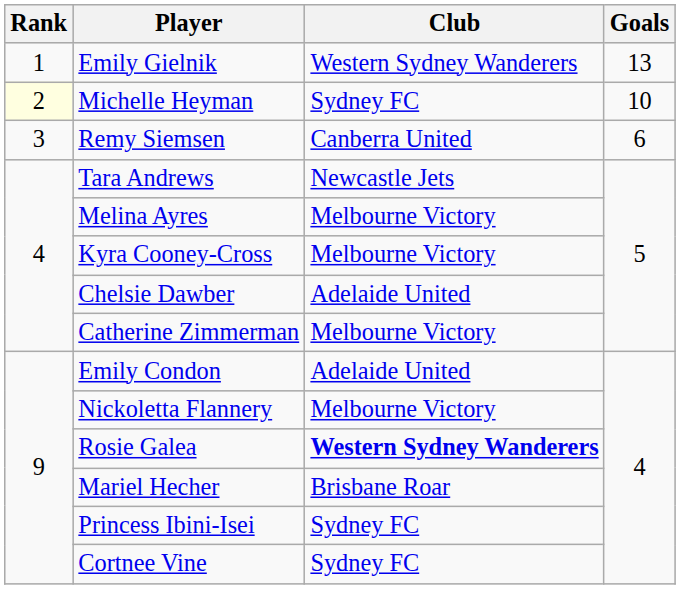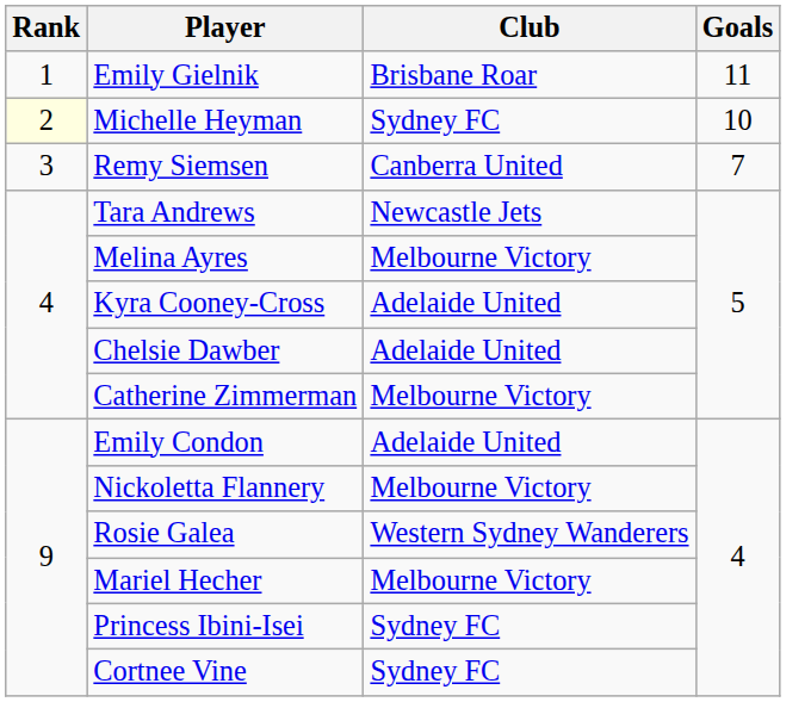 <table class="wikitable" style="text-align:center">
 <tr>
 <th>Rank</th>
 <th>Player</th>
 <th>Club</th>
 <th>Goals</th>
 </tr>
 <tr>
 <td>1</td>
 <td align="left"> <a href='#'>Emily Gielnik</a></td>
-<td align="left"><a href='#'>Western Sydney Wanderers</a></td>
-<td>13</td>
+<td align="left"><a href='#'>Brisbane Roar</a></td>
+<td>11</td>
 </tr>
 <tr>
 <td style="background: lightyellow;">2</td>
 <td align="left"> <a href='#'>Michelle Heyman</a></td>
 <td align="left"><a href='#'>Sydney FC</a></td>
 <td>10</td>
 </tr>
 <tr>
 <td>3</td>
 <td align="left"> <a href='#'>Remy Siemsen</a></td>
 <td align="left"><a href='#'>Canberra United</a></td>
-<td>6</td>
+<td>7</td>
 </tr>
 <tr>
 <td rowspan=5>4</td>
 <td align="left"> <a href='#'>Tara Andrews</a></td>
 <td align="left"><a href='#'>Newcastle Jets</a></td>
 <td rowspan=5>5</td>
 </tr>
 <tr>
 <td align="left"> <a href='#'>Melina Ayres</a></td>
 <td align="left"><a href='#'>Melbourne Victory</a></td>
 </tr>
 <tr>
 <td align="left"> <a href='#'>Kyra Cooney-Cross</a></td>
-<td align="left"><a href='#'>Melbourne Victory</a></td>
+<td align="left"><a href='#'>Adelaide United</a></td>
 </tr>
 <tr>
 <td align="left"> <a href='#'>Chelsie Dawber</a></td>
 <td align="left"><a href='#'>Adelaide United</a></td>
 </tr>
 <tr>
 <td align="left"> <a href='#'>Catherine Zimmerman</a></td>
 <td align="left"><a href='#'>Melbourne Victory</a></td>
 </tr>
 <tr>
 <td rowspan=6>9</td>
 <td align="left"> <a href='#'>Emily Condon</a></td>
 <td align="left"><a href='#'>Adelaide United</a></td>
 <td rowspan=6>4</td>
 </tr>
 <tr>
 <td align="left"> <a href='#'>Nickoletta Flannery</a></td>
 <td align="left"><a href='#'>Melbourne Victory</a></td>
 </tr>
 <tr>
 <td align="left"> <a href='#'>Rosie Galea</a></td>
-<td align="left"><strong><a href='#'>Western Sydney Wanderers</a></strong></td>
+<td align="left"><a href='#'>Western Sydney Wanderers</a></td>
 </tr>
 <tr>
 <td align="left"> <a href='#'>Mariel Hecher</a></td>
-<td align="left"><a href='#'>Brisbane Roar</a></td>
+<td align="left"><a href='#'>Melbourne Victory</a></td>
 </tr>
 <tr>
 <td align="left"> <a href='#'>Princess Ibini-Isei</a></td>
 <td align="left"><a href='#'>Sydney FC</a></td>
 </tr>
 <tr>
 <td align="left"> <a href='#'>Cortnee Vine</a></td>
 <td align="left"><a href='#'>Sydney FC</a></td>
 </tr>
 </table>
